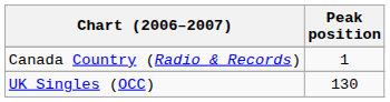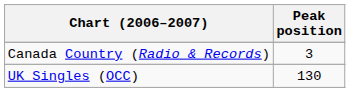 <table class="wikitable sortable">
 <tr>
 <th>Chart (2006–2007)</th>
 <th>Peak<br>position</th>
 </tr>
 <tr>
 </tr>
 <tr>
 </tr>
 <tr>
 <td align="left">Canada <a href='#'>Country</a> (<em><a href='#'>Radio & Records</a></em>)</td>
-<td align="center">1</td>
+<td align="center">3</td>
 </tr>
 <tr>
 </tr>
 <tr>
 <td><a href='#'>UK Singles</a> (<a href='#'>OCC</a>)</td>
 <td style="text-align:center;">130</td>
 </tr>
 <tr>
 </tr>
 <tr>
 </tr>
 <tr>
 </tr>
 <tr>
 </tr>
 <tr>
 </tr>
 </table>
